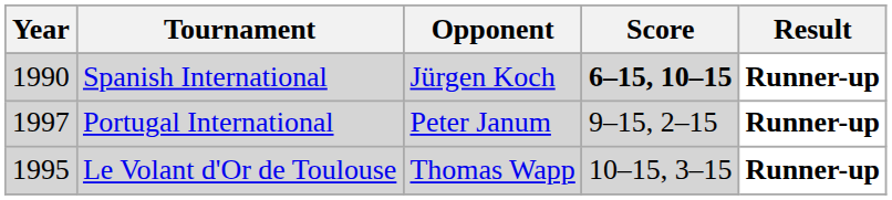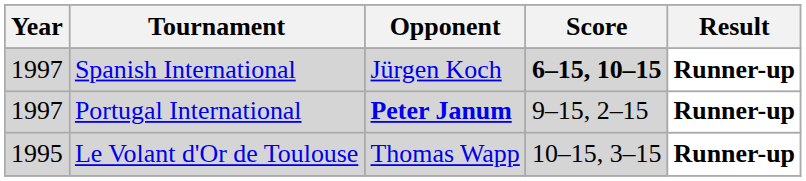 <table class="sortable wikitable" style="font-size: 90%;">
 <tr>
 <th>Year</th>
 <th>Tournament</th>
 <th>Opponent</th>
 <th>Score</th>
 <th>Result</th>
 </tr>
 <tr style="background:#D5D5D5">
-<td align="center">1990</td>
+<td align="center">1997</td>
 <td align="left"><a href='#'>Spanish International</a></td>
 <td align="left"> <a href='#'>Jürgen Koch</a></td>
 <td align="left"><strong>6–15, 10–15</strong></td>
 <td style="text-align:left; background:white"> <strong>Runner-up</strong></td>
 </tr>
 <tr style="background:#D5D5D5">
 <td align="center">1997</td>
 <td align="left"><a href='#'>Portugal International</a></td>
-<td align="left"> <a href='#'>Peter Janum</a></td>
+<td align="left"><strong> <a href='#'>Peter Janum</a></strong></td>
 <td align="left">9–15, 2–15</td>
 <td style="text-align:left; background:white"> <strong>Runner-up</strong></td>
 </tr>
 <tr style="background:#D5D5D5">
 <td align="center">1995</td>
 <td align="left"><a href='#'>Le Volant d'Or de Toulouse</a></td>
 <td align="left"> <a href='#'>Thomas Wapp</a></td>
 <td align="left">10–15, 3–15</td>
 <td style="text-align:left; background:white"> <strong>Runner-up</strong></td>
 </tr>
 </table>
